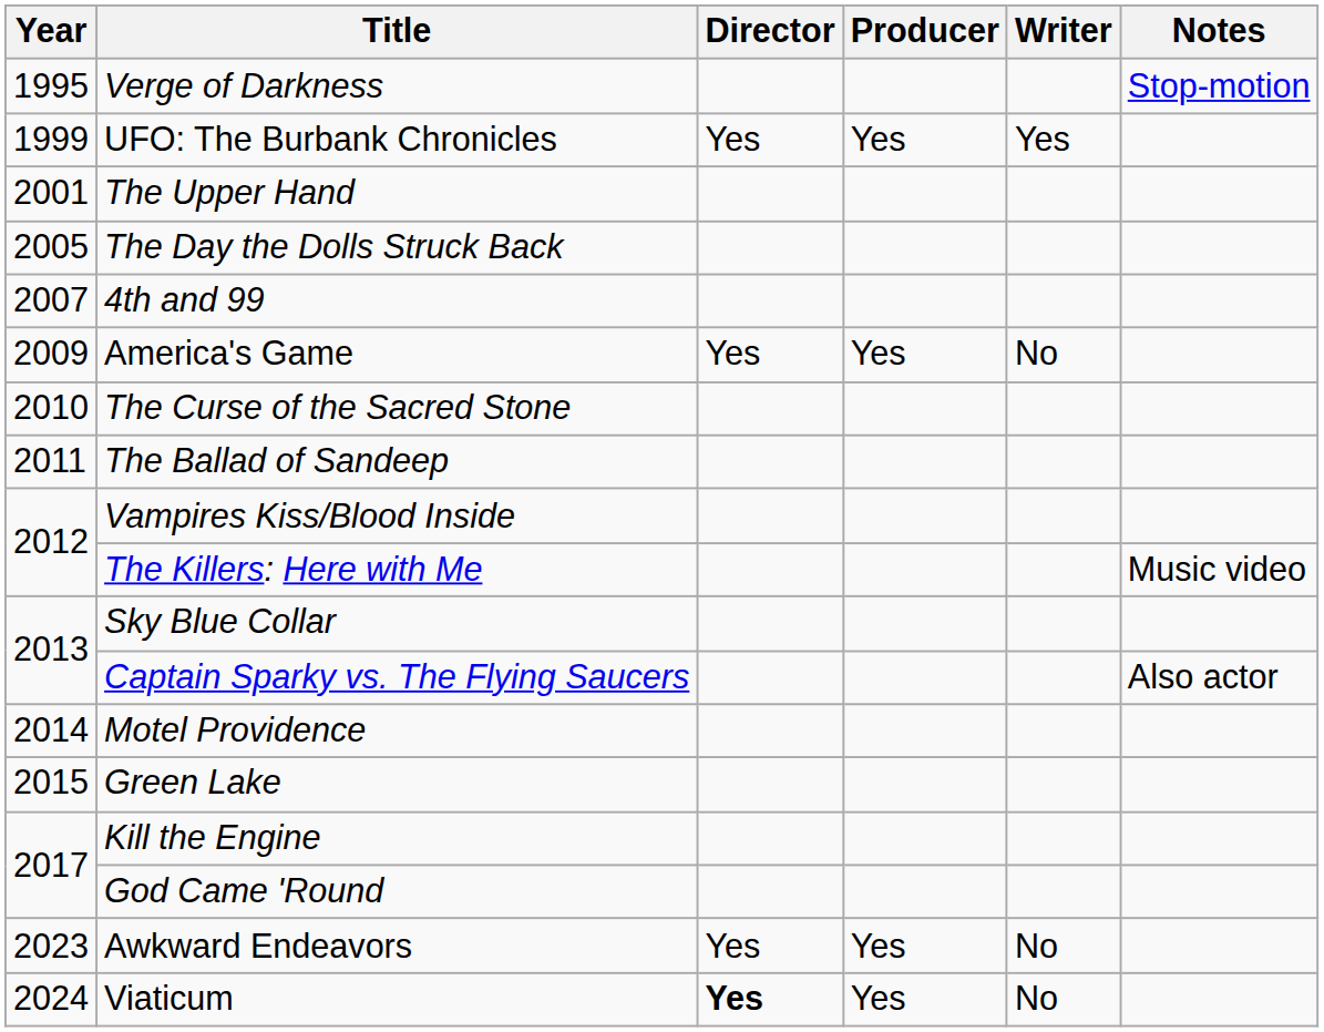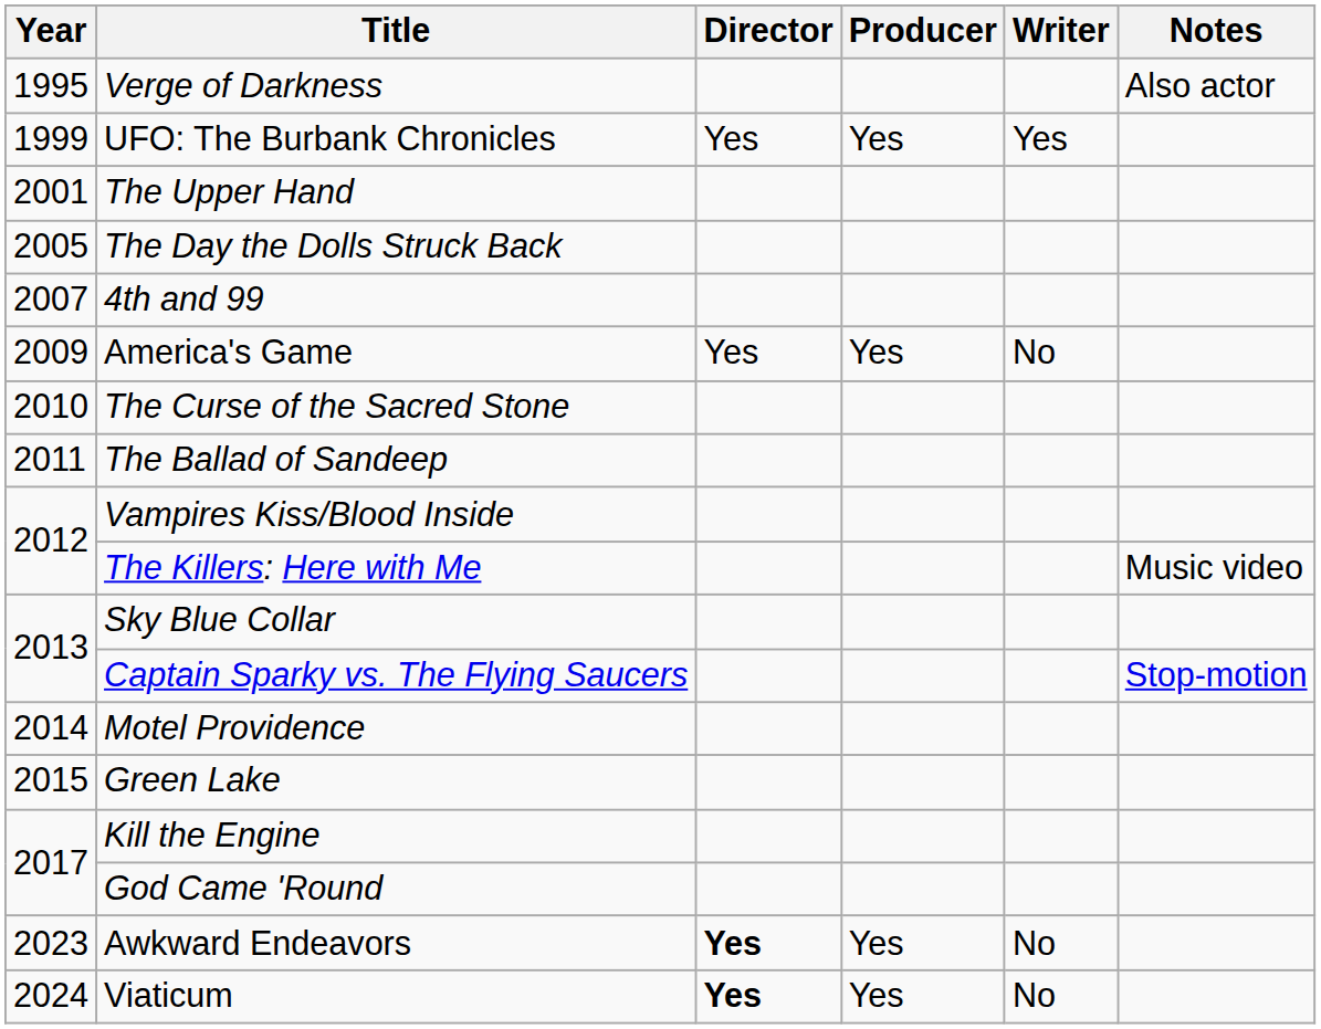 <table class="wikitable">
 <tr>
 <th>Year</th>
 <th>Title<br></th>
 <th>Director</th>
 <th>Producer</th>
 <th>Writer</th>
 <th>Notes</th>
 </tr>
 <tr>
 <td>1995</td>
 <td><em>Verge of Darkness</em></td>
 <td></td>
 <td></td>
 <td></td>
-<td><a href='#'>Stop-motion</a></td>
+<td>Also actor</td>
 </tr>
 <tr>
 <td>1999</td>
 <td>UFO: The Burbank Chronicles</td>
 <td>Yes</td>
 <td>Yes</td>
 <td>Yes</td>
 <td></td>
 </tr>
 <tr>
 <td>2001</td>
 <td><em>The Upper Hand</em></td>
 <td></td>
 <td></td>
 <td></td>
 <td></td>
 </tr>
 <tr>
 <td>2005</td>
 <td><em>The Day the Dolls Struck Back</em></td>
 <td></td>
 <td></td>
 <td></td>
 <td></td>
 </tr>
 <tr>
 <td>2007</td>
 <td><em>4th and 99</em></td>
 <td></td>
 <td></td>
 <td></td>
 <td></td>
 </tr>
 <tr>
 <td>2009</td>
 <td>America's Game</td>
 <td>Yes</td>
 <td>Yes</td>
 <td>No</td>
 <td></td>
 </tr>
 <tr>
 <td>2010</td>
 <td><em>The Curse of the Sacred Stone</em></td>
 <td></td>
 <td></td>
 <td></td>
 <td></td>
 </tr>
 <tr>
 <td>2011</td>
 <td><em>The Ballad of Sandeep</em></td>
 <td></td>
 <td></td>
 <td></td>
 <td></td>
 </tr>
 <tr>
 <td rowspan="2">2012</td>
 <td><em>Vampires Kiss/Blood Inside</em></td>
 <td></td>
 <td></td>
 <td></td>
 <td></td>
 </tr>
 <tr>
 <td><em><a href='#'>The Killers</a>: <a href='#'>Here with Me</a></em></td>
 <td></td>
 <td></td>
 <td></td>
 <td>Music video</td>
 </tr>
 <tr>
 <td rowspan="2">2013</td>
 <td><em>Sky Blue Collar</em></td>
 <td></td>
 <td></td>
 <td></td>
 <td></td>
 </tr>
 <tr>
 <td><em><a href='#'>Captain Sparky vs. The Flying Saucers</a></em></td>
 <td></td>
 <td></td>
 <td></td>
-<td>Also actor</td>
+<td><a href='#'>Stop-motion</a></td>
 </tr>
 <tr>
 <td>2014</td>
 <td><em>Motel Providence</em></td>
 <td></td>
 <td></td>
 <td></td>
 <td></td>
 </tr>
 <tr>
 <td>2015</td>
 <td><em>Green Lake</em></td>
 <td></td>
 <td></td>
 <td></td>
 <td></td>
 </tr>
 <tr>
 <td rowspan="2">2017</td>
 <td><em>Kill the Engine</em></td>
 <td></td>
 <td></td>
 <td></td>
 <td></td>
 </tr>
 <tr>
 <td><em>God Came 'Round</em></td>
 <td></td>
 <td></td>
 <td></td>
 <td></td>
 </tr>
 <tr>
 <td>2023</td>
 <td>Awkward Endeavors</td>
-<td>Yes</td>
+<td><strong>Yes</strong></td>
 <td>Yes</td>
 <td>No</td>
 <td></td>
 </tr>
 <tr>
 <td>2024</td>
 <td>Viaticum</td>
 <td><strong>Yes</strong></td>
 <td>Yes</td>
 <td>No</td>
 <td></td>
 </tr>
 </table>
